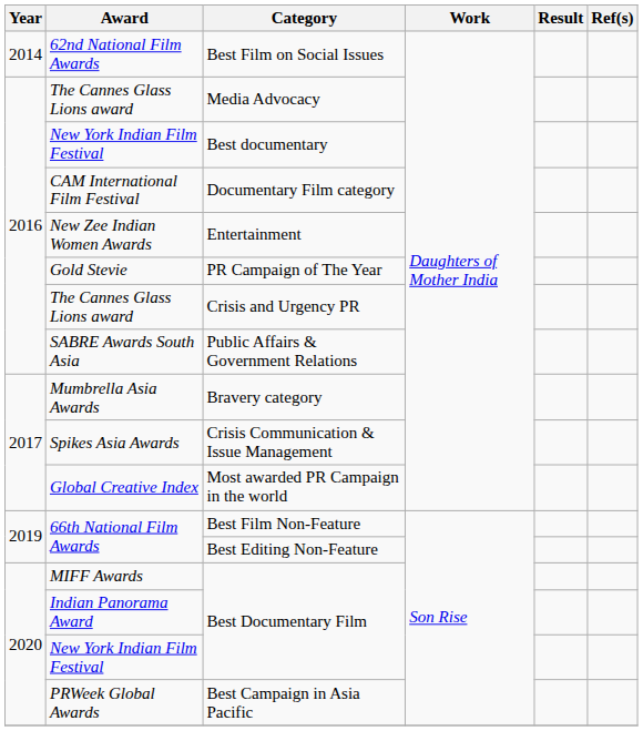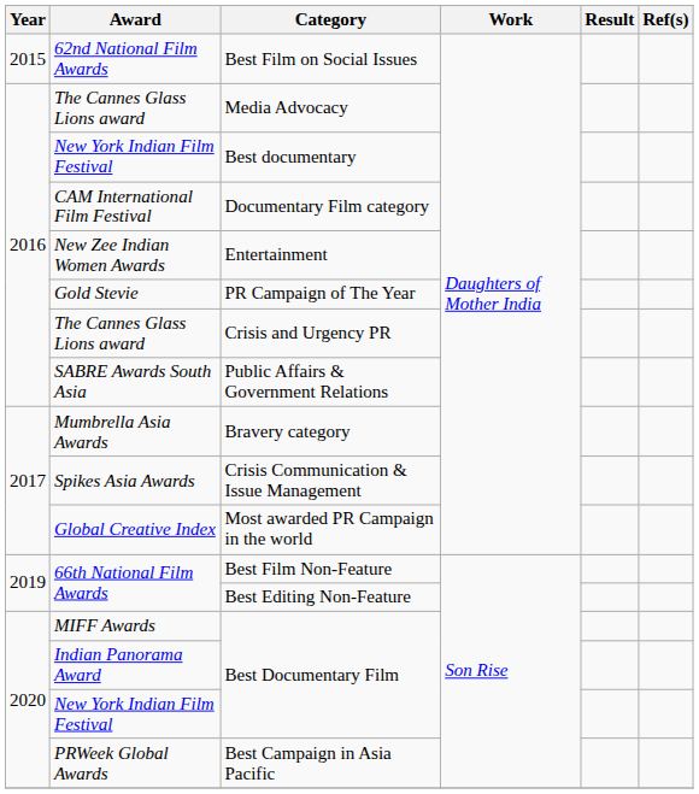 <table class="wikitable">
 <tr>
 <th>Year</th>
 <th>Award</th>
 <th>Category</th>
 <th>Work</th>
 <th>Result</th>
 <th>Ref(s)</th>
 </tr>
 <tr>
-<td rowspan="1">2014</td>
+<td rowspan="1">2015</td>
 <td><em><a href='#'>62nd National Film Awards</a></em></td>
 <td>Best Film on Social Issues</td>
 <td rowspan="11"><em><a href='#'>Daughters of Mother India</a></em></td>
 <td></td>
 <td></td>
 </tr>
 <tr>
 <td rowspan="7">2016</td>
 <td><em>The Cannes Glass Lions award</em></td>
 <td>Media Advocacy</td>
 <td></td>
 <td></td>
 </tr>
 <tr>
 <td><em><a href='#'>New York Indian Film Festival</a></em></td>
 <td>Best documentary</td>
 <td></td>
 <td></td>
 </tr>
 <tr>
 <td><em>CAM International Film Festival</em></td>
 <td>Documentary Film category</td>
 <td></td>
 <td></td>
 </tr>
 <tr>
 <td><em>New Zee Indian Women Awards</em></td>
 <td>Entertainment</td>
 <td></td>
 <td></td>
 </tr>
 <tr>
 <td><em>Gold Stevie</em></td>
 <td>PR Campaign of The Year</td>
 <td></td>
 <td></td>
 </tr>
 <tr>
 <td><em>The Cannes Glass Lions award</em></td>
 <td>Crisis and Urgency PR</td>
 <td></td>
 <td></td>
 </tr>
 <tr>
 <td><em>SABRE Awards South Asia</em></td>
 <td>Public Affairs & Government Relations</td>
 <td></td>
 <td></td>
 </tr>
 <tr>
 <td rowspan="3">2017</td>
 <td><em>Mumbrella Asia Awards</em></td>
 <td>Bravery category</td>
 <td></td>
 <td></td>
 </tr>
 <tr>
 <td><em>Spikes Asia Awards</em></td>
 <td>Crisis Communication & Issue Management</td>
 <td></td>
 <td></td>
 </tr>
 <tr>
 <td><a href='#'><em>Global Creative Index</em></a></td>
 <td>Most awarded PR Campaign in the world</td>
 <td></td>
 <td></td>
 </tr>
 <tr>
 <td rowspan="2">2019</td>
 <td rowspan="2"><em><a href='#'>66th National Film Awards</a></em></td>
 <td>Best Film Non-Feature</td>
 <td rowspan="6"><em><a href='#'>Son Rise</a></em></td>
 <td></td>
 <td></td>
 </tr>
 <tr>
 <td>Best Editing Non-Feature</td>
 <td></td>
 <td></td>
 </tr>
 <tr>
 <td rowspan="4">2020</td>
 <td><em>MIFF Awards</em></td>
 <td rowspan="3">Best Documentary Film</td>
 <td></td>
 <td></td>
 </tr>
 <tr>
 <td><em><a href='#'>Indian Panorama Award</a></em></td>
 <td></td>
 <td></td>
 </tr>
 <tr>
 <td><em><a href='#'>New York Indian Film Festival</a></em></td>
 <td></td>
 <td></td>
 </tr>
 <tr>
 <td><em>PRWeek Global Awards</em></td>
 <td>Best Campaign in Asia Pacific</td>
 <td></td>
 <td></td>
 </tr>
 <tr>
 </tr>
 </table>
